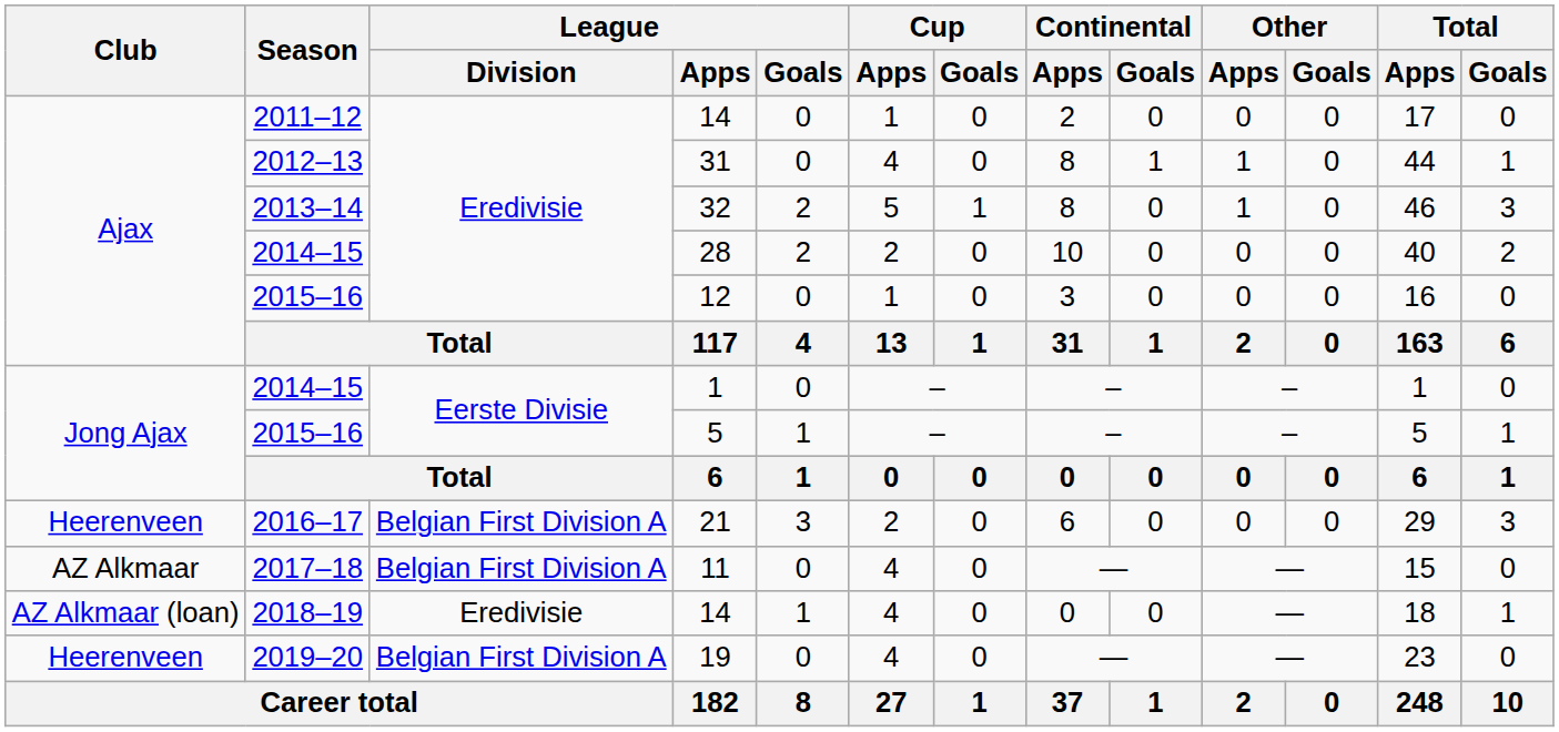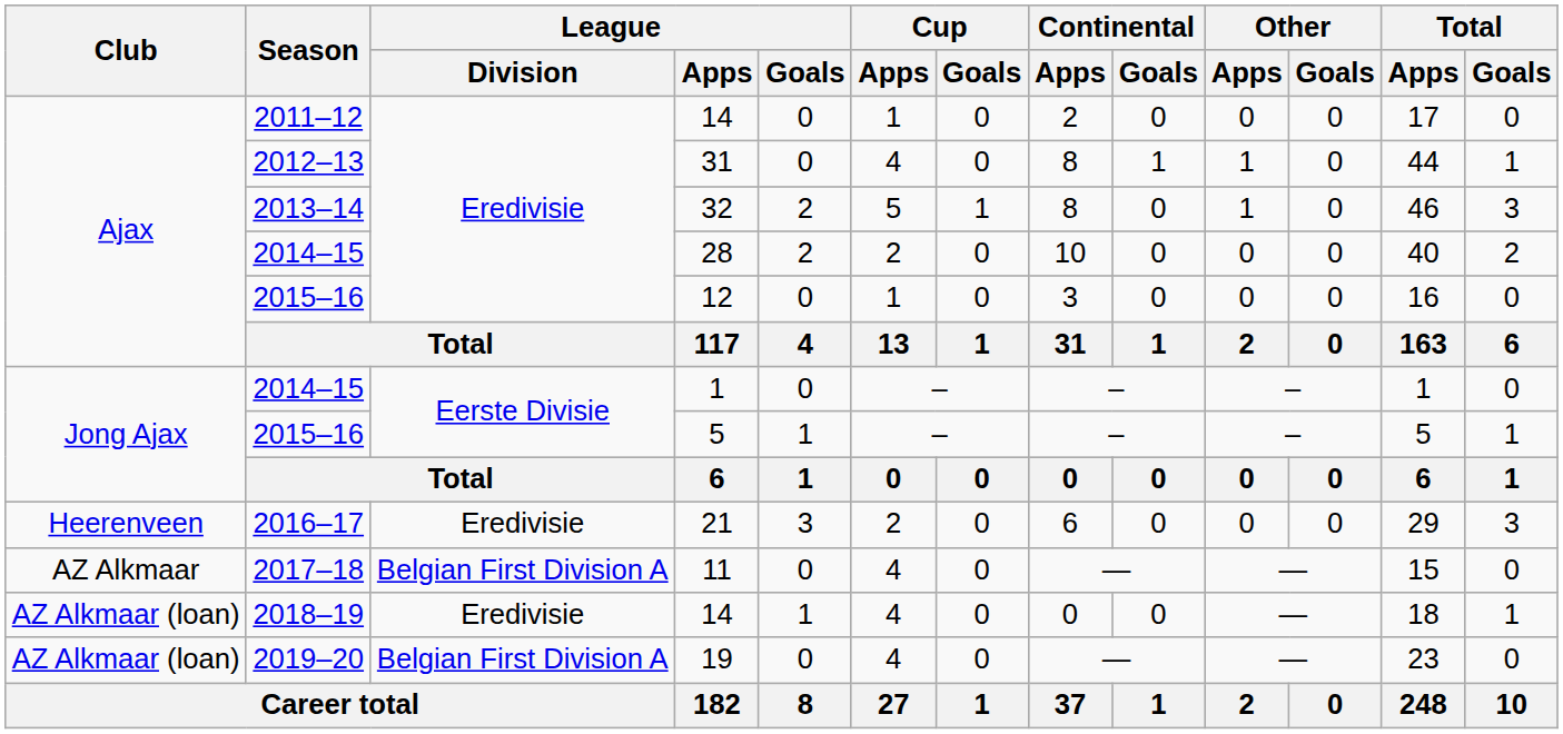 <table class="wikitable" style="text-align:center">
 <tr>
 <th rowspan="2">Club</th>
 <th rowspan="2">Season</th>
 <th colspan="3">League</th>
 <th colspan="2">Cup</th>
 <th colspan="2">Continental</th>
 <th colspan="2">Other</th>
 <th colspan="2">Total</th>
 </tr>
 <tr>
 <th>Division</th>
 <th>Apps</th>
 <th>Goals</th>
 <th>Apps</th>
 <th>Goals</th>
 <th>Apps</th>
 <th>Goals</th>
 <th>Apps</th>
 <th>Goals</th>
 <th>Apps</th>
 <th>Goals</th>
 </tr>
 <tr>
 <td rowspan="6"><a href='#'>Ajax</a></td>
 <td><a href='#'>2011–12</a></td>
 <td rowspan="5"><a href='#'>Eredivisie</a></td>
 <td>14</td>
 <td>0</td>
 <td>1</td>
 <td>0</td>
 <td>2</td>
 <td>0</td>
 <td>0</td>
 <td>0</td>
 <td>17</td>
 <td>0</td>
 </tr>
 <tr>
 <td><a href='#'>2012–13</a></td>
 <td>31</td>
 <td>0</td>
 <td>4</td>
 <td>0</td>
 <td>8</td>
 <td>1</td>
 <td>1</td>
 <td>0</td>
 <td>44</td>
 <td>1</td>
 </tr>
 <tr>
 <td><a href='#'>2013–14</a></td>
 <td>32</td>
 <td>2</td>
 <td>5</td>
 <td>1</td>
 <td>8</td>
 <td>0</td>
 <td>1</td>
 <td>0</td>
 <td>46</td>
 <td>3</td>
 </tr>
 <tr>
 <td><a href='#'>2014–15</a></td>
 <td>28</td>
 <td>2</td>
 <td>2</td>
 <td>0</td>
 <td>10</td>
 <td>0</td>
 <td>0</td>
 <td>0</td>
 <td>40</td>
 <td>2</td>
 </tr>
 <tr>
 <td><a href='#'>2015–16</a></td>
 <td>12</td>
 <td>0</td>
 <td>1</td>
 <td>0</td>
 <td>3</td>
 <td>0</td>
 <td>0</td>
 <td>0</td>
 <td>16</td>
 <td>0</td>
 </tr>
 <tr>
 <th colspan="2">Total</th>
 <th>117</th>
 <th>4</th>
 <th>13</th>
 <th>1</th>
 <th>31</th>
 <th>1</th>
 <th>2</th>
 <th>0</th>
 <th>163</th>
 <th>6</th>
 </tr>
 <tr>
 <td rowspan="3"><a href='#'>Jong Ajax</a></td>
 <td><a href='#'>2014–15</a></td>
 <td rowspan="2"><a href='#'>Eerste Divisie</a></td>
 <td>1</td>
 <td>0</td>
 <td colspan="2">–</td>
 <td colspan="2">–</td>
 <td colspan="2">–</td>
 <td>1</td>
 <td>0</td>
 </tr>
 <tr>
 <td><a href='#'>2015–16</a></td>
 <td>5</td>
 <td>1</td>
 <td colspan="2">–</td>
 <td colspan="2">–</td>
 <td colspan="2">–</td>
 <td>5</td>
 <td>1</td>
 </tr>
 <tr>
 <th colspan="2">Total</th>
 <th>6</th>
 <th>1</th>
 <th>0</th>
 <th>0</th>
 <th>0</th>
 <th>0</th>
 <th>0</th>
 <th>0</th>
 <th>6</th>
 <th>1</th>
 </tr>
 <tr>
 <td><a href='#'>Heerenveen</a></td>
 <td><a href='#'>2016–17</a></td>
-<td><a href='#'>Belgian First Division A</a></td>
+<td>Eredivisie</td>
 <td>21</td>
 <td>3</td>
 <td>2</td>
 <td>0</td>
 <td>6</td>
 <td>0</td>
 <td>0</td>
 <td>0</td>
 <td>29</td>
 <td>3</td>
 </tr>
 <tr>
 <td>AZ Alkmaar</td>
 <td><a href='#'>2017–18</a></td>
 <td><a href='#'>Belgian First Division A</a></td>
 <td>11</td>
 <td>0</td>
 <td>4</td>
 <td>0</td>
 <td colspan="2">—</td>
 <td colspan="2">—</td>
 <td>15</td>
 <td>0</td>
 </tr>
 <tr>
 <td><a href='#'>AZ Alkmaar</a> (loan)</td>
 <td><a href='#'>2018–19</a></td>
 <td>Eredivisie</td>
 <td>14</td>
 <td>1</td>
 <td>4</td>
 <td>0</td>
 <td>0</td>
 <td>0</td>
 <td colspan="2">—</td>
 <td>18</td>
 <td>1</td>
 </tr>
 <tr>
-<td><a href='#'>Heerenveen</a></td>
+<td><a href='#'>AZ Alkmaar</a> (loan)</td>
 <td><a href='#'>2019–20</a></td>
 <td><a href='#'>Belgian First Division A</a></td>
 <td>19</td>
 <td>0</td>
 <td>4</td>
 <td>0</td>
 <td colspan="2">—</td>
 <td colspan="2">—</td>
 <td>23</td>
 <td>0</td>
 </tr>
 <tr>
 <th colspan="3">Career total</th>
 <th>182</th>
 <th>8</th>
 <th>27</th>
 <th>1</th>
 <th>37</th>
 <th>1</th>
 <th>2</th>
 <th>0</th>
 <th>248</th>
 <th>10</th>
 </tr>
 </table>
